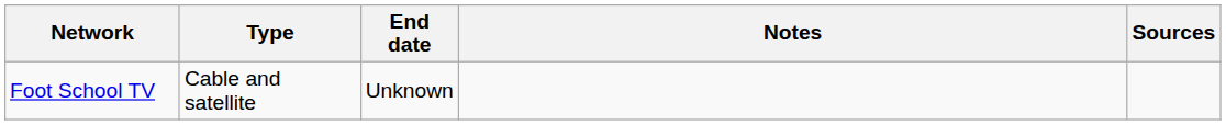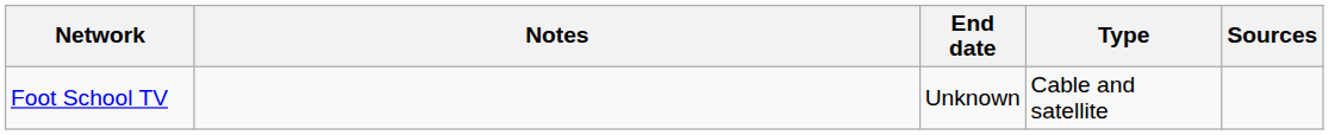 <table class="wikitable">
 <tr>
 <th style="text-align:center; width:125px">Network</th>
+<th style="text-align:center; width:500px">Notes</th>
+<th style="text-align:center; width:60px">End date</th>
 <th style="text-align:center; width:130px">Type</th>
-<th style="text-align:center; width:60px">End date</th>
-<th style="text-align:center; width:500px">Notes</th>
 <th style="text-align:center; width:30px">Sources</th>
 </tr>
 <tr>
 <td><a href='#'>Foot School TV</a></td>
+<td></td>
+<td>Unknown</td>
 <td>Cable and satellite</td>
-<td>Unknown</td>
-<td></td>
 <td></td>
 </tr>
 </table>
